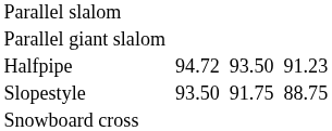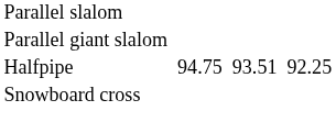 <table>
 <tr valign="top">
 <td>Parallel slalom<br></td>
 <td colspan="2"></td>
 <td colspan="2"></td>
 <td colspan="2"></td>
 </tr>
 <tr valign="top">
 <td>Parallel giant slalom<br></td>
 <td colspan="2"></td>
 <td colspan="2"></td>
 <td colspan="2"></td>
 </tr>
 <tr valign="top">
 <td>Halfpipe<br></td>
 <td></td>
-<td>94.72</td>
+<td>94.75</td>
 <td></td>
-<td>93.50</td>
+<td>93.51</td>
 <td></td>
-<td>91.23</td>
-</tr>
-<tr valign="top">
-<td>Slopestyle<br></td>
-<td></td>
-<td>93.50</td>
-<td></td>
-<td>91.75</td>
-<td></td>
-<td>88.75</td>
+<td>92.25</td>
 </tr>
 <tr valign="top">
 <td>Snowboard cross<br></td>
 <td colspan="2"></td>
 <td colspan="2"></td>
 <td colspan="2"></td>
 </tr>
 </table>
